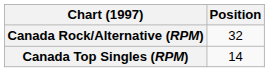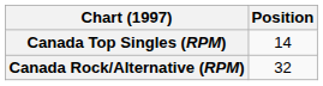 <table class="wikitable plainrowheaders" style="text-align:center">
 <tr>
 <th>Chart (1997)</th>
 <th>Position</th>
 </tr>
 <tr>
+<th scope="row">Canada Top Singles (<em>RPM</em>)</th>
+<td>14</td>
+</tr>
+<tr>
 <th scope="row">Canada Rock/Alternative (<em>RPM</em>)</th>
 <td>32</td>
 </tr>
-<tr>
-<th scope="row">Canada Top Singles (<em>RPM</em>)</th>
-<td>14</td>
-</tr>
 </table>
